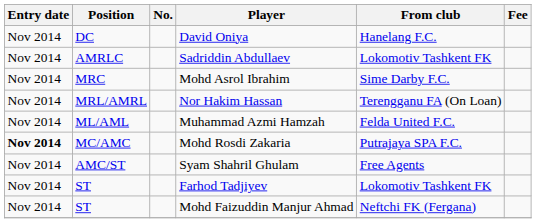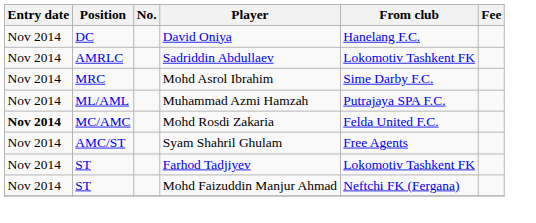 <table class="wikitable sortable">
 <tr>
 <th>Entry date</th>
 <th>Position</th>
 <th>No.</th>
 <th>Player</th>
 <th>From club</th>
 <th>Fee</th>
 </tr>
 <tr>
 <td>Nov 2014</td>
 <td><a href='#'>DC</a></td>
 <td></td>
 <td> <a href='#'>David Oniya</a></td>
 <td> <a href='#'>Hanelang F.C.</a></td>
 <td></td>
 </tr>
 <tr>
 <td>Nov 2014</td>
 <td><a href='#'>AMRLC</a></td>
 <td></td>
 <td> <a href='#'>Sadriddin Abdullaev</a></td>
 <td> <a href='#'>Lokomotiv Tashkent FK</a></td>
 <td></td>
 </tr>
 <tr>
 <td>Nov 2014</td>
 <td><a href='#'>MRC</a></td>
 <td></td>
 <td> Mohd Asrol Ibrahim</td>
 <td> <a href='#'>Sime Darby F.C.</a></td>
 <td></td>
 </tr>
 <tr>
 <td>Nov 2014</td>
-<td><a href='#'>MRL/AMRL</a></td>
-<td></td>
-<td> <a href='#'>Nor Hakim Hassan</a></td>
-<td> <a href='#'>Terengganu FA</a> (On Loan)</td>
-<td></td>
-</tr>
-<tr>
-<td>Nov 2014</td>
 <td><a href='#'>ML/AML</a></td>
 <td></td>
 <td> Muhammad Azmi Hamzah</td>
-<td> <a href='#'>Felda United F.C.</a></td>
+<td> <a href='#'>Putrajaya SPA F.C.</a></td>
 <td></td>
 </tr>
 <tr>
 <td><strong>Nov 2014</strong></td>
 <td><a href='#'>MC/AMC</a></td>
 <td></td>
 <td> Mohd Rosdi Zakaria</td>
-<td> <a href='#'>Putrajaya SPA F.C.</a></td>
+<td> <a href='#'>Felda United F.C.</a></td>
 <td></td>
 </tr>
 <tr>
 <td>Nov 2014</td>
 <td><a href='#'>AMC/ST</a></td>
 <td></td>
 <td> Syam Shahril Ghulam</td>
 <td> <a href='#'>Free Agents</a></td>
 <td></td>
 </tr>
 <tr>
 <td>Nov 2014</td>
 <td><a href='#'>ST</a></td>
 <td></td>
 <td> <a href='#'>Farhod Tadjiyev</a></td>
 <td> <a href='#'>Lokomotiv Tashkent FK</a></td>
 <td></td>
 </tr>
 <tr>
 <td>Nov 2014</td>
 <td><a href='#'>ST</a></td>
 <td></td>
 <td> Mohd Faizuddin Manjur Ahmad</td>
 <td> <a href='#'>Neftchi FK (Fergana)</a></td>
 <td></td>
 </tr>
 <tr>
 </tr>
 </table>
